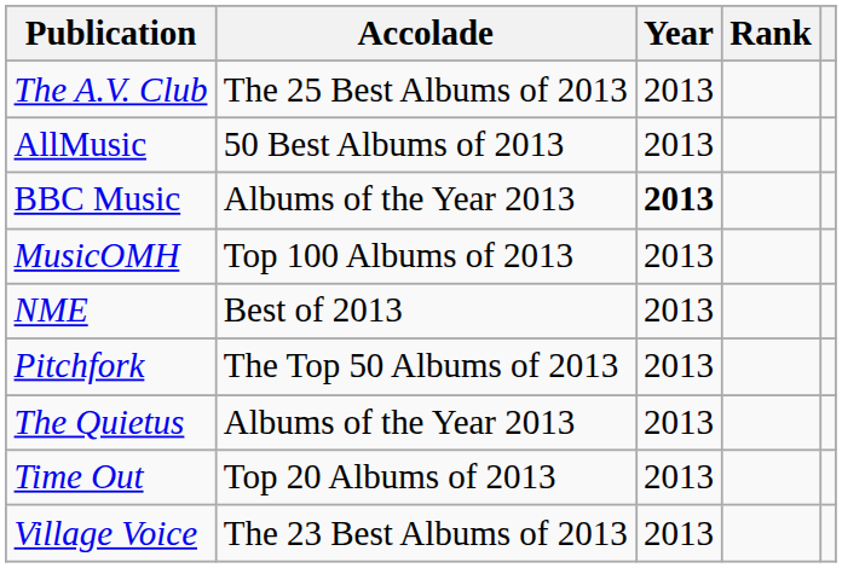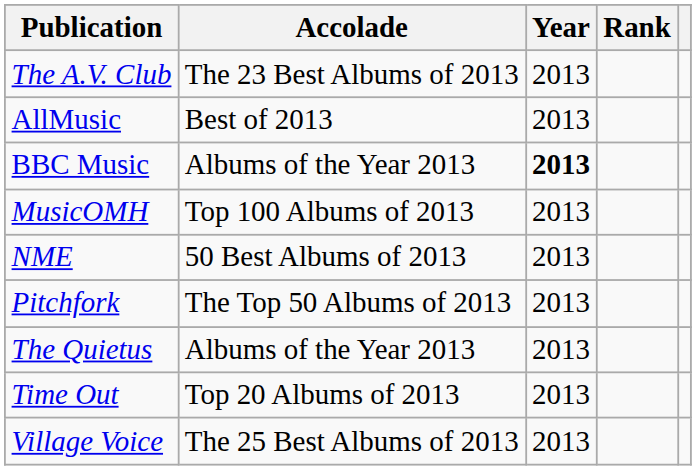 <table class="sortable wikitable">
 <tr>
 <th>Publication</th>
 <th>Accolade</th>
 <th>Year</th>
 <th>Rank</th>
 <th class="unsortable"></th>
 </tr>
 <tr>
 <td><em><a href='#'>The A.V. Club</a></em></td>
-<td>The 25 Best Albums of 2013</td>
+<td>The 23 Best Albums of 2013</td>
 <td>2013</td>
 <td></td>
 <td></td>
 </tr>
 <tr>
 <td><a href='#'>AllMusic</a></td>
-<td>50 Best Albums of 2013</td>
+<td>Best of 2013</td>
 <td>2013</td>
 <td></td>
 <td></td>
 </tr>
 <tr>
 <td><a href='#'>BBC Music</a></td>
 <td>Albums of the Year 2013</td>
 <td><strong>2013</strong></td>
 <td></td>
 <td></td>
 </tr>
 <tr>
 <td><em><a href='#'>MusicOMH</a></em></td>
 <td>Top 100 Albums of 2013</td>
 <td>2013</td>
 <td></td>
 <td></td>
 </tr>
 <tr>
 <td><em><a href='#'>NME</a></em></td>
-<td>Best of 2013</td>
+<td>50 Best Albums of 2013</td>
 <td>2013</td>
 <td></td>
 <td></td>
 </tr>
 <tr>
 <td><em><a href='#'>Pitchfork</a></em></td>
 <td>The Top 50 Albums of 2013</td>
 <td>2013</td>
 <td></td>
 <td></td>
 </tr>
 <tr>
 <td><em><a href='#'>The Quietus</a></em></td>
 <td>Albums of the Year 2013</td>
 <td>2013</td>
 <td></td>
 <td></td>
 </tr>
 <tr>
 <td><em><a href='#'>Time Out</a></em></td>
 <td>Top 20 Albums of 2013</td>
 <td>2013</td>
 <td></td>
 <td></td>
 </tr>
 <tr>
 <td><em><a href='#'>Village Voice</a></em></td>
-<td>The 23 Best Albums of 2013</td>
+<td>The 25 Best Albums of 2013</td>
 <td>2013</td>
 <td></td>
 <td></td>
 </tr>
 </table>
